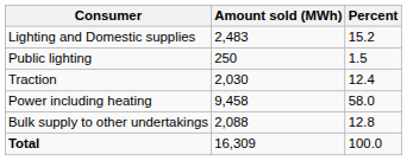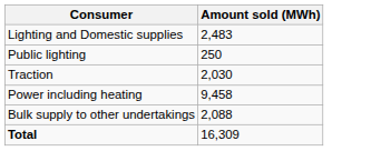 <table class="wikitable">
 <tr>
 <th>Consumer</th>
 <th>Amount sold (MWh)</th>
-<th>Percent</th>
 </tr>
 <tr>
 <td>Lighting and Domestic  supplies</td>
 <td>2,483</td>
-<td>15.2</td>
 </tr>
 <tr>
 <td>Public lighting</td>
 <td>250</td>
-<td>1.5</td>
 </tr>
 <tr>
 <td>Traction</td>
 <td>2,030</td>
-<td>12.4</td>
 </tr>
 <tr>
 <td>Power including heating</td>
 <td>9,458</td>
-<td>58.0</td>
 </tr>
 <tr>
 <td>Bulk supply to other  undertakings</td>
 <td>2,088</td>
-<td>12.8</td>
 </tr>
 <tr>
 <td><strong>Total</strong></td>
 <td>16,309</td>
-<td>100.0</td>
 </tr>
 </table>
